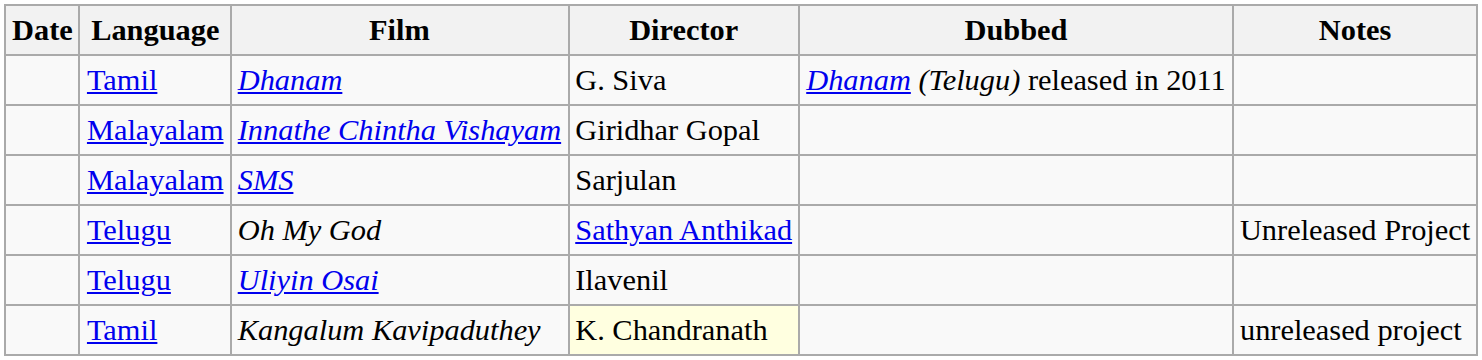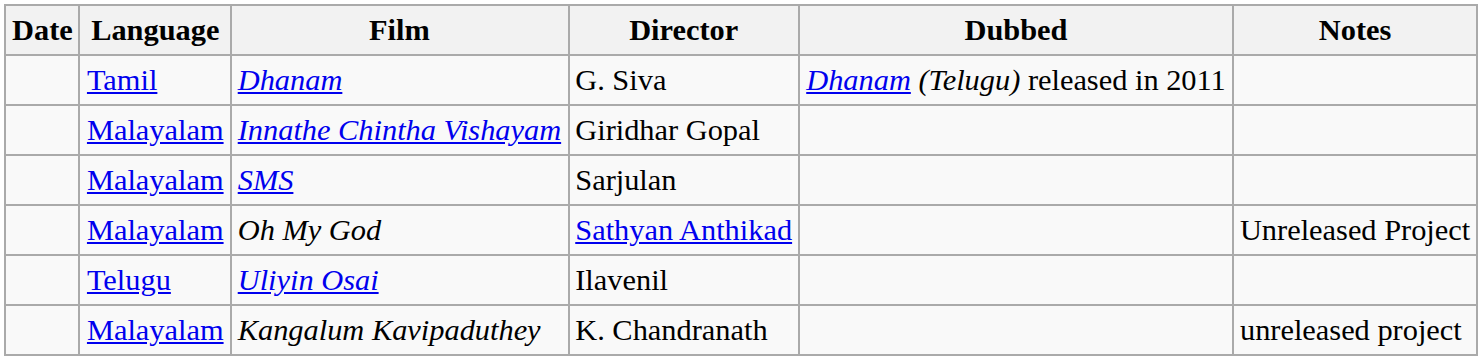 <table class="wikitable sortable" style="font-size:95%;">
 <tr>
 <th>Date</th>
 <th>Language</th>
 <th>Film</th>
 <th>Director</th>
 <th>Dubbed</th>
 <th>Notes</th>
 </tr>
 <tr>
 <td></td>
 <td><a href='#'>Tamil</a></td>
 <td><em><a href='#'>Dhanam</a></em></td>
 <td>G. Siva</td>
 <td><em><a href='#'>Dhanam</a> (Telugu)</em> released in 2011</td>
 <td></td>
 </tr>
 <tr>
 <td></td>
 <td><a href='#'>Malayalam</a></td>
 <td><em><a href='#'>Innathe Chintha Vishayam</a></em></td>
 <td>Giridhar Gopal</td>
 <td></td>
 <td></td>
 </tr>
 <tr>
 <td></td>
 <td><a href='#'>Malayalam</a></td>
 <td><em><a href='#'>SMS</a></em></td>
 <td>Sarjulan</td>
 <td></td>
 <td></td>
 </tr>
 <tr>
 <td></td>
-<td><a href='#'>Telugu</a></td>
+<td><a href='#'>Malayalam</a></td>
 <td><em>Oh My God</em></td>
 <td><a href='#'>Sathyan Anthikad</a></td>
 <td></td>
 <td>Unreleased Project</td>
 </tr>
 <tr>
 <td></td>
 <td><a href='#'>Telugu</a></td>
 <td><em><a href='#'>Uliyin Osai</a></em></td>
 <td>Ilavenil</td>
 <td></td>
 <td></td>
 </tr>
 <tr>
 <td></td>
-<td><a href='#'>Tamil</a></td>
+<td><a href='#'>Malayalam</a></td>
 <td><em>Kangalum Kavipaduthey</em></td>
-<td style="background: lightyellow;">K. Chandranath</td>
+<td>K. Chandranath</td>
 <td></td>
 <td>unreleased project</td>
 </tr>
 </table>
